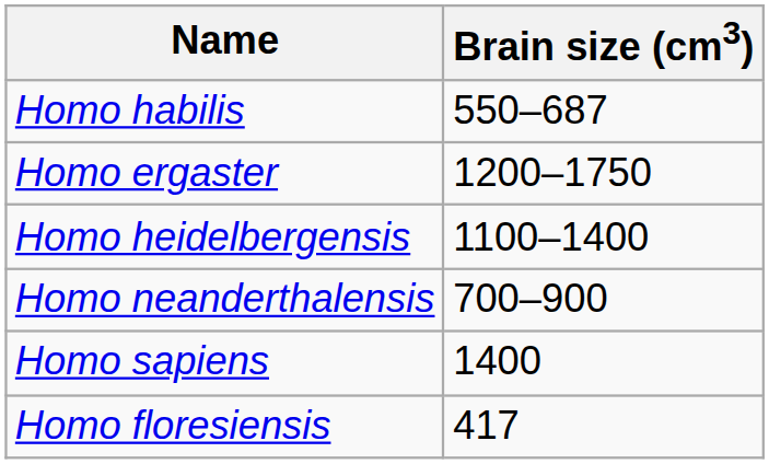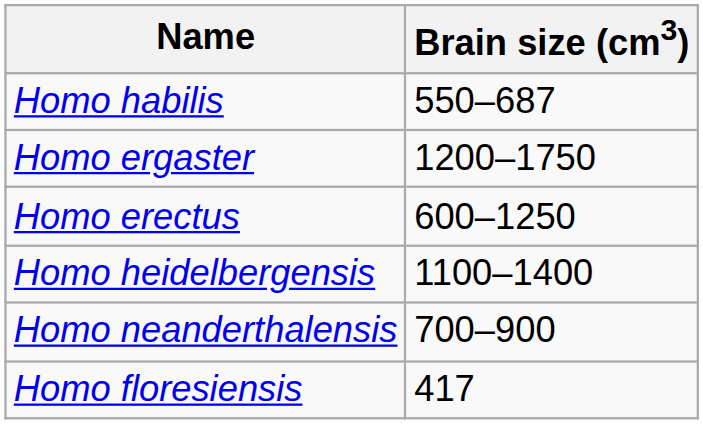 <table class="wikitable" style="margin: 1em auto;">
 <tr>
 <th>Name</th>
 <th>Brain size (cm<sup>3</sup>)</th>
 </tr>
 <tr>
 <td><em><a href='#'>Homo habilis</a></em></td>
 <td>550–687</td>
 </tr>
 <tr>
 <td><em><a href='#'>Homo ergaster</a></em></td>
 <td>1200–1750</td>
 </tr>
 <tr>
+<td><em><a href='#'>Homo erectus</a></em></td>
+<td>600–1250</td>
+</tr>
+<tr>
 <td><em><a href='#'>Homo heidelbergensis</a></em></td>
 <td>1100–1400</td>
 </tr>
 <tr>
 <td><em><a href='#'>Homo neanderthalensis</a></em></td>
 <td>700–900</td>
 </tr>
 <tr>
-<td><em><a href='#'>Homo sapiens</a></em></td>
-<td>1400</td>
-</tr>
-<tr>
 <td><em><a href='#'>Homo floresiensis</a></em></td>
 <td>417 </td>
 </tr>
 </table>
